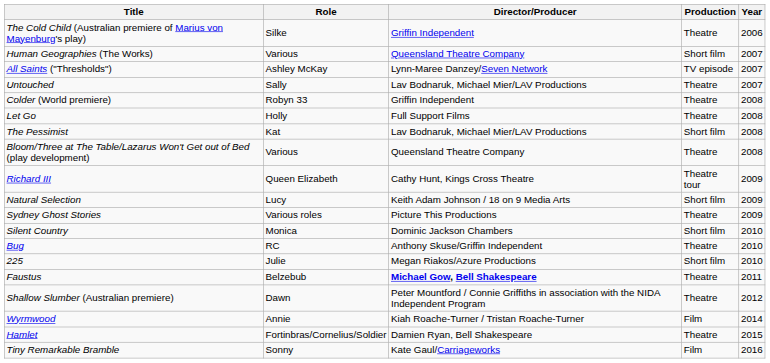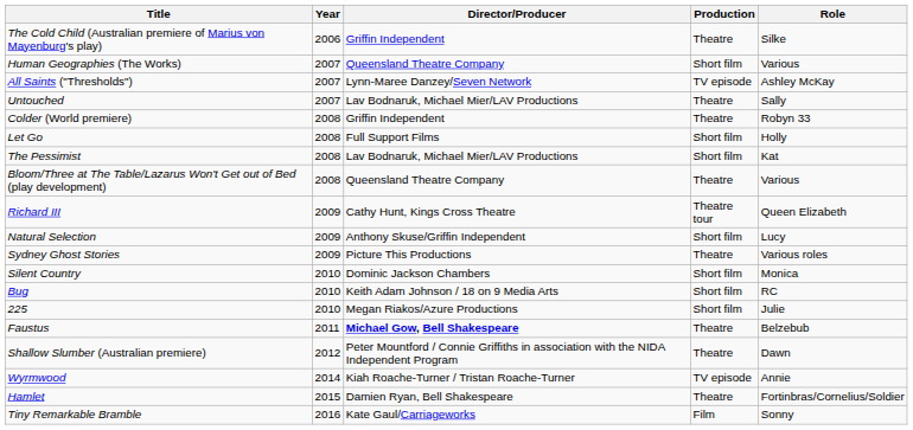 <table class="wikitable">
 <tr>
 <th>Title</th>
-<th>Role</th>
+<th>Year</th>
 <th>Director/Producer</th>
 <th>Production</th>
-<th>Year</th>
+<th>Role</th>
 </tr>
 <tr>
 <td><em>The Cold Child</em> (Australian premiere of <a href='#'>Marius von Mayenburg</a>'s play)</td>
-<td>Silke</td>
+<td>2006</td>
 <td><a href='#'>Griffin Independent</a></td>
 <td>Theatre</td>
-<td>2006</td>
+<td>Silke</td>
 </tr>
 <tr>
 <td><em>Human Geographies</em> (The Works)</td>
-<td>Various</td>
+<td>2007</td>
 <td><a href='#'>Queensland Theatre Company</a></td>
 <td>Short film</td>
-<td>2007</td>
+<td>Various</td>
 </tr>
 <tr>
 <td><em><a href='#'>All Saints</a></em> ("Thresholds")</td>
-<td>Ashley McKay</td>
+<td>2007</td>
 <td>Lynn-Maree Danzey/<a href='#'>Seven Network</a></td>
 <td>TV episode</td>
-<td>2007</td>
+<td>Ashley McKay</td>
 </tr>
 <tr>
 <td><em>Untouched</em></td>
-<td>Sally</td>
+<td>2007</td>
 <td>Lav Bodnaruk, Michael Mier/LAV Productions</td>
 <td>Theatre</td>
-<td>2007</td>
+<td>Sally</td>
 </tr>
 <tr>
 <td><em>Colder</em> (World premiere)</td>
-<td>Robyn 33</td>
+<td>2008</td>
 <td>Griffin Independent</td>
 <td>Theatre</td>
-<td>2008</td>
+<td>Robyn 33</td>
 </tr>
 <tr>
 <td><em>Let Go</em></td>
+<td>2008</td>
+<td>Full Support Films</td>
+<td>Short film</td>
 <td>Holly</td>
-<td>Full Support Films</td>
-<td>Theatre</td>
-<td>2008</td>
 </tr>
 <tr>
 <td><em>The Pessimist</em></td>
-<td>Kat</td>
+<td>2008</td>
 <td>Lav Bodnaruk, Michael Mier/LAV Productions</td>
 <td>Short film</td>
-<td>2008</td>
+<td>Kat</td>
 </tr>
 <tr>
 <td><em>Bloom/Three at The Table/Lazarus Won't Get out of Bed</em> (play development)</td>
-<td>Various</td>
+<td>2008</td>
 <td>Queensland Theatre Company</td>
 <td>Theatre</td>
-<td>2008</td>
+<td>Various</td>
 </tr>
 <tr>
 <td><em><a href='#'>Richard III</a></em></td>
-<td>Queen Elizabeth</td>
+<td>2009</td>
 <td>Cathy Hunt, Kings Cross Theatre</td>
 <td>Theatre tour</td>
-<td>2009</td>
+<td>Queen Elizabeth</td>
 </tr>
 <tr>
 <td><em>Natural Selection</em></td>
+<td>2009</td>
+<td>Anthony Skuse/Griffin Independent</td>
+<td>Short film</td>
 <td>Lucy</td>
-<td>Keith Adam Johnson / 18 on 9 Media Arts</td>
-<td>Short film</td>
-<td>2009</td>
 </tr>
 <tr>
 <td><em>Sydney Ghost Stories</em></td>
-<td>Various roles</td>
+<td>2009</td>
 <td>Picture This Productions</td>
 <td>Theatre</td>
-<td>2009</td>
+<td>Various roles</td>
 </tr>
 <tr>
 <td><em>Silent Country</em></td>
-<td>Monica</td>
+<td>2010</td>
 <td>Dominic Jackson Chambers</td>
 <td>Short film</td>
-<td>2010</td>
+<td>Monica</td>
 </tr>
 <tr>
 <td><em><a href='#'>Bug</a></em></td>
+<td>2010</td>
+<td>Keith Adam Johnson / 18 on 9 Media Arts</td>
+<td>Short film</td>
 <td>RC</td>
-<td>Anthony Skuse/Griffin Independent</td>
-<td>Theatre</td>
-<td>2010</td>
 </tr>
 <tr>
 <td><em>225</em></td>
-<td>Julie</td>
+<td>2010</td>
 <td>Megan Riakos/Azure Productions</td>
 <td>Short film</td>
-<td>2010</td>
+<td>Julie</td>
 </tr>
 <tr>
 <td><em>Faustus</em></td>
-<td>Belzebub</td>
+<td>2011</td>
 <td><strong><a href='#'>Michael Gow</a>, <a href='#'>Bell Shakespeare</a></strong></td>
 <td>Theatre</td>
-<td>2011</td>
+<td>Belzebub</td>
 </tr>
 <tr>
 <td><em>Shallow Slumber</em> (Australian premiere)</td>
-<td>Dawn</td>
+<td>2012</td>
 <td>Peter Mountford / Connie Griffiths in association with the NIDA Independent Program</td>
 <td>Theatre</td>
-<td>2012</td>
+<td>Dawn</td>
 </tr>
 <tr>
 <td><em><a href='#'>Wyrmwood</a></em></td>
+<td>2014</td>
+<td>Kiah Roache-Turner / Tristan Roache-Turner</td>
+<td>TV episode</td>
 <td>Annie</td>
-<td>Kiah Roache-Turner / Tristan Roache-Turner</td>
-<td>Film</td>
-<td>2014</td>
 </tr>
 <tr>
 <td><em><a href='#'>Hamlet</a></em></td>
-<td>Fortinbras/Cornelius/Soldier</td>
+<td>2015</td>
 <td>Damien Ryan, Bell Shakespeare</td>
 <td>Theatre</td>
-<td>2015</td>
+<td>Fortinbras/Cornelius/Soldier</td>
 </tr>
 <tr>
 <td><em>Tiny Remarkable Bramble</em></td>
-<td>Sonny</td>
+<td>2016</td>
 <td>Kate Gaul/<a href='#'>Carriageworks</a></td>
 <td>Film</td>
-<td>2016</td>
+<td>Sonny</td>
 </tr>
 </table>
